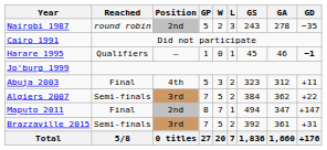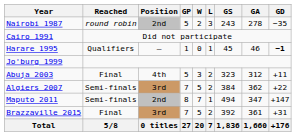 <table class="wikitable" style="text-align: center;">
 <tr>
 <th>Year</th>
 <th>Reached</th>
 <th>Position</th>
 <th>GP</th>
 <th>W</th>
 <th>L</th>
 <th>GS</th>
 <th>GA</th>
 <th>GD</th>
 </tr>
 <tr>
 <td align=left> <a href='#'>Nairobi 1987</a></td>
 <td><em>round robin</em></td>
 <td bgcolor=silver>2nd</td>
 <td>5</td>
 <td>2</td>
 <td>3</td>
 <td>243</td>
 <td>278</td>
 <td>−35</td>
 </tr>
 <tr>
 <td align=left> <a href='#'>Cairo 1991</a></td>
 <td colspan=8>Did not participate</td>
 </tr>
 <tr>
 <td align=left> <a href='#'>Harare 1995</a></td>
 <td>Qualifiers</td>
 <td>–</td>
 <td>1</td>
 <td>0</td>
 <td>1</td>
 <td>45</td>
 <td>46</td>
 <td><strong>−1</strong></td>
 </tr>
 <tr>
 <td align=left> <a href='#'>Jo'burg 1999</a></td>
 </tr>
 <tr>
 <td align=left> <a href='#'>Abuja 2003</a></td>
 <td>Final</td>
 <td>4th</td>
 <td>5</td>
 <td>3</td>
 <td>2</td>
 <td>323</td>
 <td>312</td>
 <td>+11</td>
 </tr>
 <tr>
 <td align=left> <a href='#'>Algiers 2007</a></td>
 <td>Semi-finals</td>
 <td bgcolor=#cc9966>3rd</td>
 <td>7</td>
 <td>5</td>
 <td>2</td>
 <td>384</td>
 <td>362</td>
 <td>+22</td>
 </tr>
 <tr>
 <td align=left> <a href='#'>Maputo 2011</a></td>
-<td>Final</td>
+<td>Semi-finals</td>
 <td bgcolor=silver>2nd</td>
 <td>8</td>
 <td>7</td>
 <td>1</td>
 <td>494</td>
 <td>347</td>
 <td>+147</td>
 </tr>
 <tr>
 <td align=left> <a href='#'>Brazzaville 2015</a></td>
-<td>Semi-finals</td>
+<td>Final</td>
 <td bgcolor=#cc9966>3rd</td>
 <td>7</td>
 <td>5</td>
 <td>2</td>
 <td>392</td>
 <td>361</td>
 <td>+31</td>
 </tr>
 <tr>
 <th>Total</th>
 <th>5/8</th>
 <th>0 titles</th>
 <th>27</th>
 <th>20</th>
 <th>7</th>
 <th>1,836</th>
 <th>1,660</th>
 <th>+176</th>
 </tr>
 </table>
